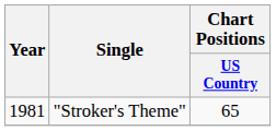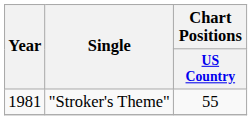 <table class="wikitable" style="text-align:center;">
 <tr>
 <th rowspan="2">Year</th>
 <th rowspan="2">Single</th>
 <th colspan="1">Chart Positions</th>
 </tr>
 <tr style="font-size:smaller;">
 <th width="65"><a href='#'>US Country</a><br></th>
 </tr>
 <tr>
 <td>1981</td>
 <td align="left">"Stroker's Theme"</td>
-<td>65</td>
+<td>55</td>
 </tr>
 <tr>
 </tr>
 </table>
